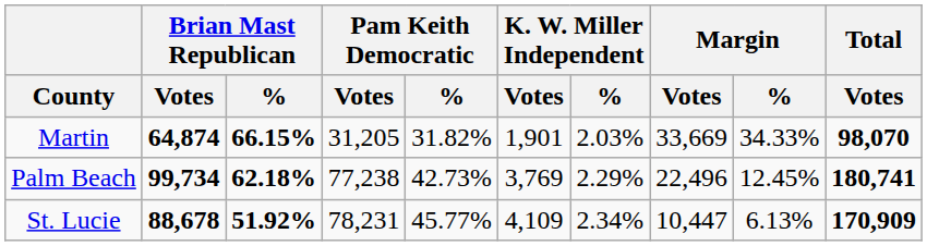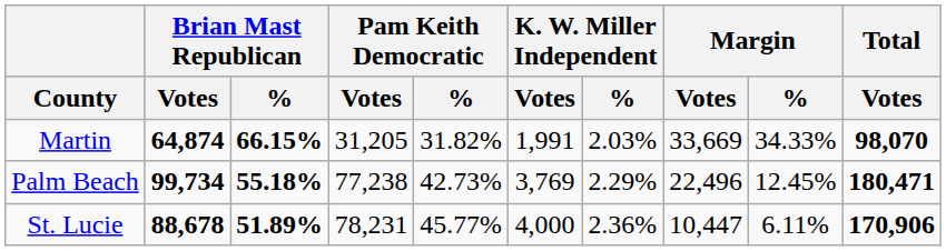 <table class="wikitable sortable" style="text-align:center">
 <tr>
 <th></th>
 <th style="text-align:center;" colspan="2"><a href='#'>Brian Mast</a><br>Republican</th>
 <th style="text-align:center;" colspan="2">Pam Keith<br>Democratic</th>
 <th style="text-align:center;" colspan="2">K. W. Miller<br>Independent</th>
 <th style="text-align:center;" colspan="2">Margin</th>
 <th style="text-align:center;">Total</th>
 </tr>
 <tr>
 <th align=center>County</th>
 <th style="text-align:center;" data-sort-type="number">Votes</th>
 <th style="text-align:center;" data-sort-type="number">%</th>
 <th style="text-align:center;" data-sort-type="number">Votes</th>
 <th style="text-align:center;" data-sort-type="number">%</th>
 <th style="text-align:center;" data-sort-type="number">Votes</th>
 <th style="text-align:center;" data-sort-type="number">%</th>
 <th style="text-align:center;" data-sort-type="number">Votes</th>
 <th style="text-align:center;" data-sort-type="number">%</th>
 <th style="text-align:center;" data-sort-type="number">Votes</th>
 </tr>
 <tr>
 <td align=center><a href='#'>Martin</a></td>
 <td><strong>64,874</strong></td>
 <td><strong>66.15%</strong></td>
 <td>31,205</td>
 <td>31.82%</td>
-<td>1,901</td>
+<td>1,991</td>
 <td>2.03%</td>
 <td>33,669</td>
 <td>34.33%</td>
 <td><strong>98,070</strong></td>
 </tr>
 <tr>
 <td align=center><a href='#'>Palm Beach</a></td>
 <td><strong>99,734</strong></td>
-<td><strong>62.18%</strong></td>
+<td><strong>55.18%</strong></td>
 <td>77,238</td>
 <td>42.73%</td>
 <td>3,769</td>
 <td>2.29%</td>
 <td>22,496</td>
 <td>12.45%</td>
-<td><strong>180,741</strong></td>
+<td><strong>180,471</strong></td>
 </tr>
 <tr>
 <td align=center><a href='#'>St. Lucie</a></td>
 <td><strong>88,678</strong></td>
-<td><strong>51.92%</strong></td>
+<td><strong>51.89%</strong></td>
 <td>78,231</td>
 <td>45.77%</td>
-<td>4,109</td>
-<td>2.34%</td>
+<td>4,000</td>
+<td>2.36%</td>
 <td>10,447</td>
-<td>6.13%</td>
-<td><strong>170,909</strong></td>
+<td>6.11%</td>
+<td><strong>170,906</strong></td>
 </tr>
 </table>
